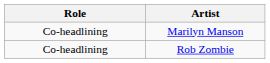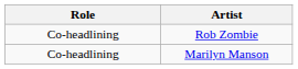 <table class="wikitable" style="text-align:center;">
 <tr>
 <th scope="col" style="width:12em;">Role</th>
 <th scope="col" style="width:10em;">Artist</th>
 </tr>
 <tr>
 <td>Co-headlining</td>
-<td><a href='#'>Marilyn Manson</a></td>
+<td><a href='#'>Rob Zombie</a></td>
 </tr>
 <tr>
 <td>Co-headlining</td>
-<td><a href='#'>Rob Zombie</a></td>
+<td><a href='#'>Marilyn Manson</a></td>
 </tr>
 </table>
